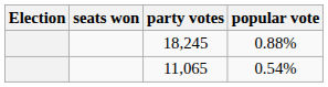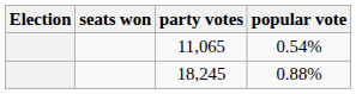 <table class=wikitable>
 <tr>
 <th>Election</th>
 <th>seats won</th>
 <th>party votes</th>
 <th>popular vote</th>
 </tr>
 <tr style="text-align:center">
 <th></th>
 <td></td>
-<td>18,245</td>
-<td>0.88%</td>
+<td>11,065</td>
+<td>0.54%</td>
 </tr>
 <tr style="text-align:center">
 <th></th>
 <td></td>
-<td>11,065</td>
-<td>0.54%</td>
+<td>18,245</td>
+<td>0.88%</td>
 </tr>
 </table>
